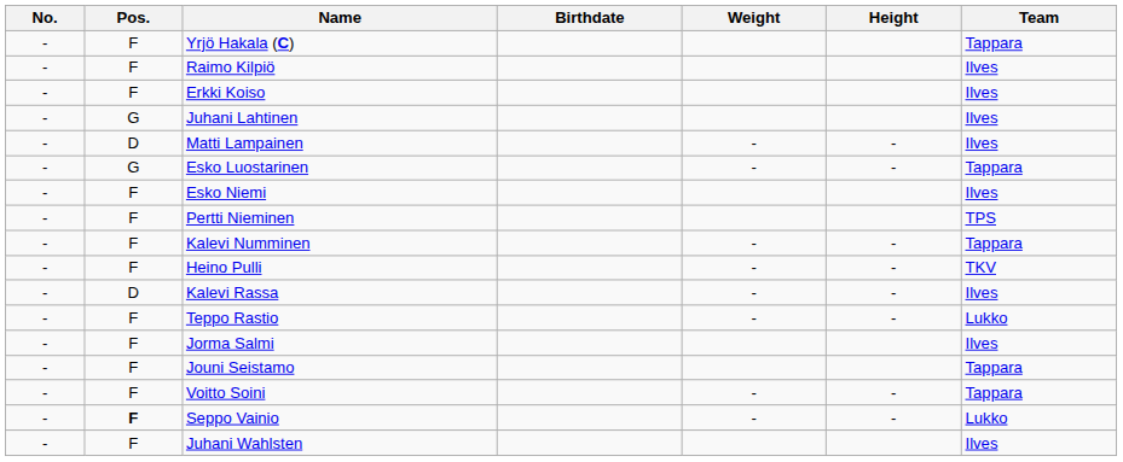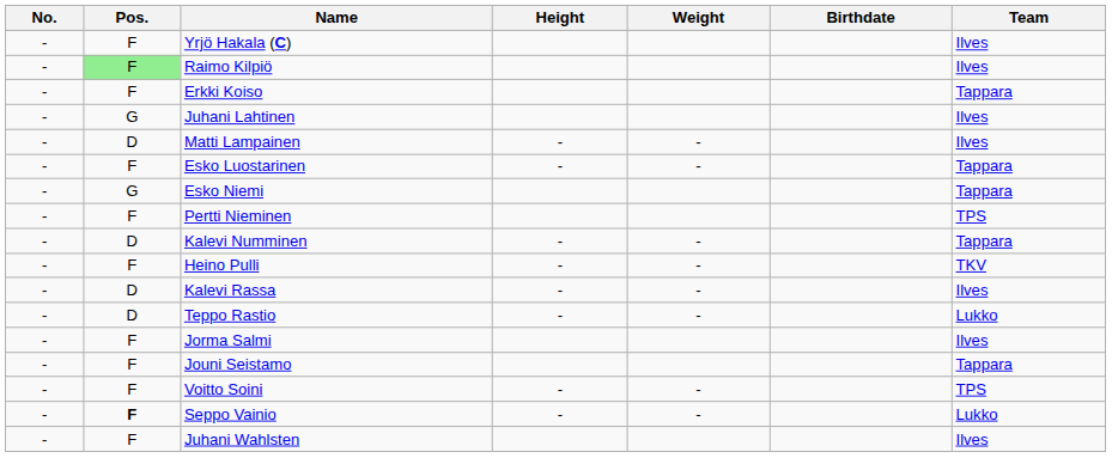 <table class="wikitable sortable" width="80%" style="font-size: 90%; text-align: center;">
 <tr>
 <th>No.</th>
 <th>Pos.</th>
 <th>Name</th>
+<th>Height</th>
+<th>Weight</th>
 <th>Birthdate</th>
-<th>Weight</th>
-<th>Height</th>
 <th>Team</th>
 </tr>
 <tr>
 <td>-</td>
 <td>F</td>
 <td style="text-align:left;"><a href='#'>Yrjö Hakala</a> (<strong><a href='#'>C</a></strong>)</td>
-<td style="text-align:right;"></td>
 <td></td>
 <td></td>
-<td style="text-align:left;"> <a href='#'>Tappara</a></td>
+<td style="text-align:right;"></td>
+<td style="text-align:left;"> <a href='#'>Ilves</a></td>
 </tr>
 <tr>
 <td>-</td>
-<td>F</td>
+<td style="background: lightgreen;">F</td>
 <td style="text-align:left;"><a href='#'>Raimo Kilpiö</a></td>
-<td style="text-align:right;"></td>
 <td></td>
 <td></td>
+<td style="text-align:right;"></td>
 <td style="text-align:left;"> <a href='#'>Ilves</a></td>
 </tr>
 <tr>
 <td>-</td>
 <td>F</td>
 <td style="text-align:left;"><a href='#'>Erkki Koiso</a></td>
-<td style="text-align:right;"></td>
 <td></td>
 <td></td>
-<td style="text-align:left;"> <a href='#'>Ilves</a></td>
+<td style="text-align:right;"></td>
+<td style="text-align:left;"> <a href='#'>Tappara</a></td>
 </tr>
 <tr>
 <td>-</td>
 <td>G</td>
 <td style="text-align:left;"><a href='#'>Juhani Lahtinen</a></td>
-<td style="text-align:right;"></td>
 <td></td>
 <td></td>
+<td style="text-align:right;"></td>
 <td style="text-align:left;"> <a href='#'>Ilves</a></td>
 </tr>
 <tr>
 <td>-</td>
 <td>D</td>
 <td style="text-align:left;"><a href='#'>Matti Lampainen</a></td>
-<td style="text-align:right;"></td>
 <td>-</td>
 <td>-</td>
+<td style="text-align:right;"></td>
 <td style="text-align:left;"> <a href='#'>Ilves</a></td>
 </tr>
 <tr>
 <td>-</td>
-<td>G</td>
+<td>F</td>
 <td style="text-align:left;"><a href='#'>Esko Luostarinen</a></td>
-<td style="text-align:right;"></td>
 <td>-</td>
 <td>-</td>
+<td style="text-align:right;"></td>
+<td style="text-align:left;"> <a href='#'>Tappara</a></td>
+</tr>
+<tr>
+<td>-</td>
+<td>G</td>
+<td style="text-align:left;"><a href='#'>Esko Niemi</a></td>
+<td></td>
+<td></td>
+<td style="text-align:right;"></td>
 <td style="text-align:left;"> <a href='#'>Tappara</a></td>
 </tr>
 <tr>
 <td>-</td>
 <td>F</td>
-<td style="text-align:left;"><a href='#'>Esko Niemi</a></td>
-<td style="text-align:right;"></td>
+<td style="text-align:left;"><a href='#'>Pertti Nieminen</a></td>
 <td></td>
 <td></td>
-<td style="text-align:left;"> <a href='#'>Ilves</a></td>
-</tr>
-<tr>
-<td>-</td>
-<td>F</td>
-<td style="text-align:left;"><a href='#'>Pertti Nieminen</a></td>
 <td style="text-align:right;"></td>
-<td></td>
-<td></td>
 <td style="text-align:left;"> <a href='#'>TPS</a></td>
 </tr>
 <tr>
 <td>-</td>
-<td>F</td>
+<td>D</td>
 <td style="text-align:left;"><a href='#'>Kalevi Numminen</a></td>
-<td style="text-align:right;"></td>
 <td>-</td>
 <td>-</td>
+<td style="text-align:right;"></td>
 <td style="text-align:left;"> <a href='#'>Tappara</a></td>
 </tr>
 <tr>
 <td>-</td>
 <td>F</td>
 <td style="text-align:left;"><a href='#'>Heino Pulli</a></td>
-<td style="text-align:right;"></td>
 <td>-</td>
 <td>-</td>
+<td style="text-align:right;"></td>
 <td style="text-align:left;"> <a href='#'>TKV</a></td>
 </tr>
 <tr>
 <td>-</td>
 <td>D</td>
 <td style="text-align:left;"><a href='#'>Kalevi Rassa</a></td>
-<td style="text-align:right;"></td>
 <td>-</td>
 <td>-</td>
+<td style="text-align:right;"></td>
 <td style="text-align:left;"> <a href='#'>Ilves</a></td>
 </tr>
 <tr>
 <td>-</td>
-<td>F</td>
+<td>D</td>
 <td style="text-align:left;"><a href='#'>Teppo Rastio</a></td>
-<td style="text-align:right;"></td>
 <td>-</td>
 <td>-</td>
+<td style="text-align:right;"></td>
 <td style="text-align:left;"> <a href='#'>Lukko</a></td>
 </tr>
 <tr>
 <td>-</td>
 <td>F</td>
 <td style="text-align:left;"><a href='#'>Jorma Salmi</a></td>
-<td style="text-align:right;"></td>
 <td></td>
 <td></td>
+<td style="text-align:right;"></td>
 <td style="text-align:left;"> <a href='#'>Ilves</a></td>
 </tr>
 <tr>
 <td>-</td>
 <td>F</td>
 <td style="text-align:left;"><a href='#'>Jouni Seistamo</a></td>
-<td style="text-align:right;"></td>
 <td></td>
 <td></td>
+<td style="text-align:right;"></td>
 <td style="text-align:left;"> <a href='#'>Tappara</a></td>
 </tr>
 <tr>
 <td>-</td>
 <td>F</td>
 <td style="text-align:left;"><a href='#'>Voitto Soini</a></td>
-<td style="text-align:right;"></td>
 <td>-</td>
 <td>-</td>
-<td style="text-align:left;"> <a href='#'>Tappara</a></td>
+<td style="text-align:right;"></td>
+<td style="text-align:left;"> <a href='#'>TPS</a></td>
 </tr>
 <tr>
 <td>-</td>
 <td><strong>F</strong></td>
 <td style="text-align:left;"><a href='#'>Seppo Vainio</a></td>
-<td style="text-align:right;"></td>
 <td>-</td>
 <td>-</td>
+<td style="text-align:right;"></td>
 <td style="text-align:left;"> <a href='#'>Lukko</a></td>
 </tr>
 <tr>
 <td>-</td>
 <td>F</td>
 <td style="text-align:left;"><a href='#'>Juhani Wahlsten</a></td>
-<td style="text-align:right;"></td>
 <td></td>
 <td></td>
+<td style="text-align:right;"></td>
 <td style="text-align:left;"> <a href='#'>Ilves</a></td>
 </tr>
 </table>
